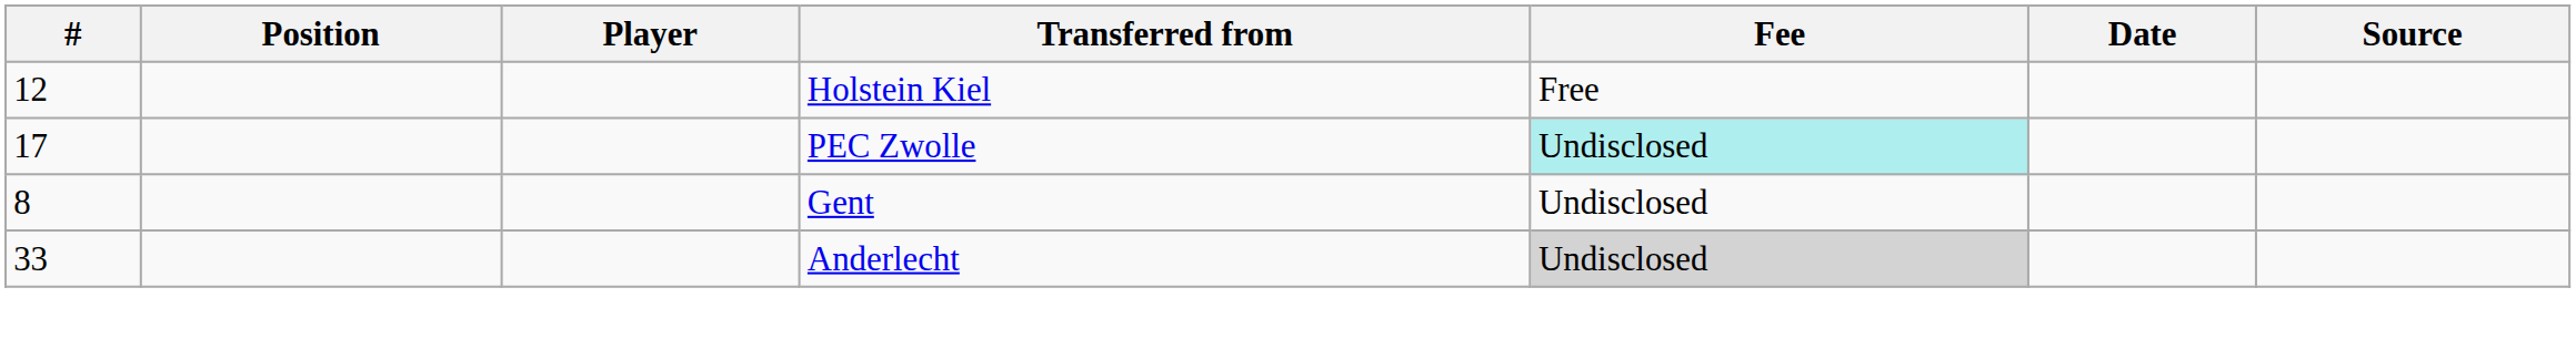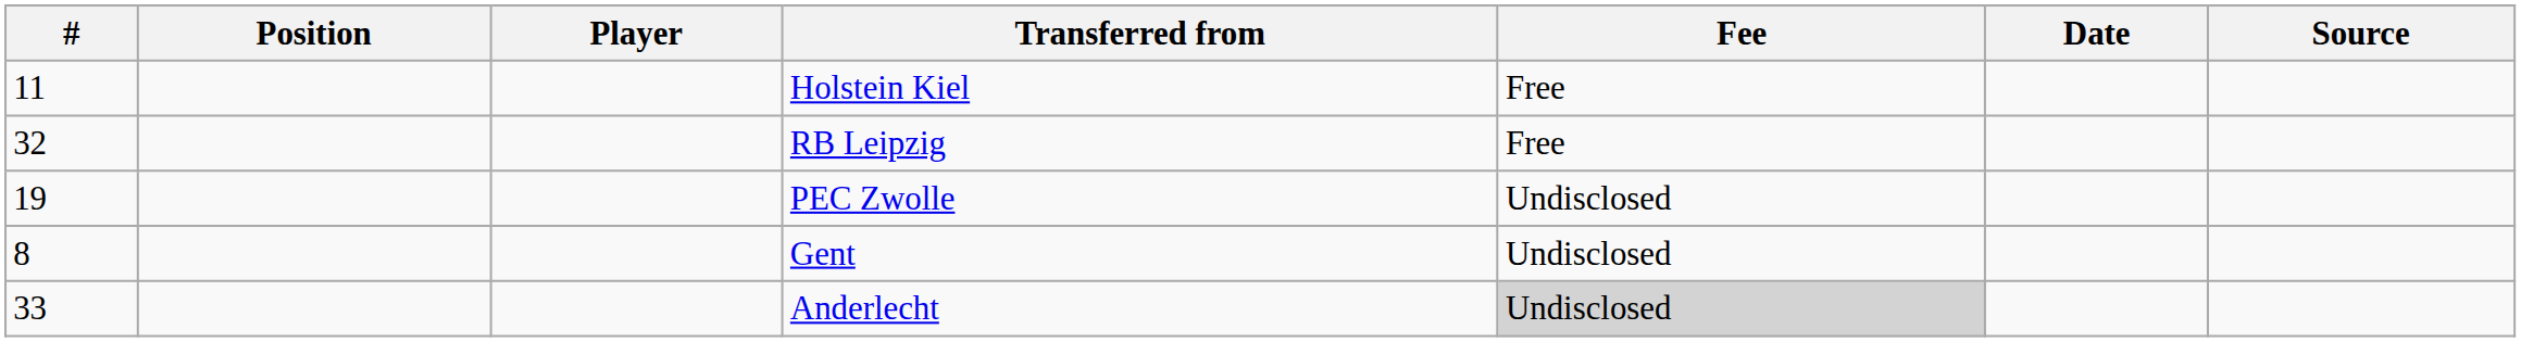 <table class="wikitable sortable" style="width:90%; text-align:center; font-size:95%; text-align:left;">
 <tr>
 <th>#</th>
 <th>Position</th>
 <th>Player</th>
 <th>Transferred from</th>
 <th>Fee</th>
 <th>Date</th>
 <th>Source</th>
 </tr>
 <tr>
-<td>12</td>
+<td>11</td>
 <td></td>
 <td></td>
 <td> <a href='#'>Holstein Kiel</a></td>
 <td>Free</td>
 <td></td>
 <td></td>
 </tr>
 <tr>
-<td>17</td>
+<td>32</td>
+<td></td>
+<td></td>
+<td> <a href='#'>RB Leipzig</a></td>
+<td>Free</td>
+<td></td>
+<td></td>
+</tr>
+<tr>
+<td>19</td>
 <td></td>
 <td></td>
 <td> <a href='#'>PEC Zwolle</a></td>
-<td style="background: paleturquoise;">Undisclosed</td>
+<td>Undisclosed</td>
 <td></td>
 <td></td>
 </tr>
 <tr>
 <td>8</td>
 <td></td>
 <td></td>
 <td> <a href='#'>Gent</a></td>
 <td>Undisclosed</td>
 <td></td>
 <td></td>
 </tr>
 <tr>
 <td>33</td>
 <td></td>
 <td></td>
 <td> <a href='#'>Anderlecht</a></td>
 <td style="background: lightgrey;">Undisclosed</td>
 <td></td>
 <td></td>
 </tr>
 </table>
